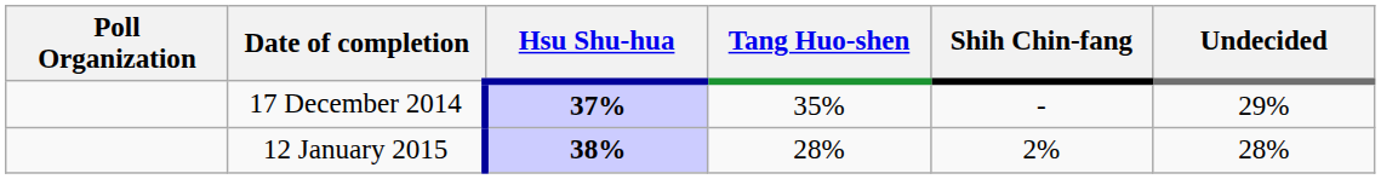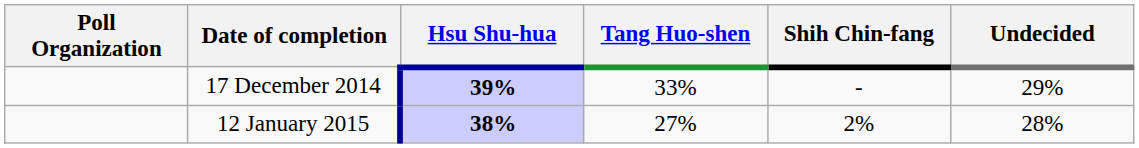 <table class="wikitable" style="text-align:center">
 <tr>
 <th style="width:120px;">Poll Organization</th>
 <th style="width:140px;">Date of completion</th>
 <th style="width:120px; border-bottom:4px solid #000099;"><a href='#'>Hsu Shu-hua</a></th>
 <th style="width:120px; border-bottom:4px solid #1B9431;"><a href='#'>Tang Huo-shen</a></th>
 <th style="width:120px; border-bottom:4px solid #000000;">Shih Chin-fang</th>
 <th style="width:120px; border-bottom:4px solid #707070;">Undecided</th>
 </tr>
 <tr>
 <td></td>
 <td>17 December 2014</td>
-<td style="border-left:4px solid #000099;background-color:#CCCCFF;"><strong>37%</strong></td>
-<td>35%</td>
+<td style="border-left:4px solid #000099;background-color:#CCCCFF;"><strong>39%</strong></td>
+<td>33%</td>
 <td>-</td>
 <td>29%</td>
 </tr>
 <tr>
 <td></td>
 <td>12 January 2015</td>
 <td style="border-left:4px solid #000099;background-color:#CCCCFF;"><strong>38%</strong></td>
-<td>28%</td>
+<td>27%</td>
 <td>2%</td>
 <td>28%</td>
 </tr>
 </table>
